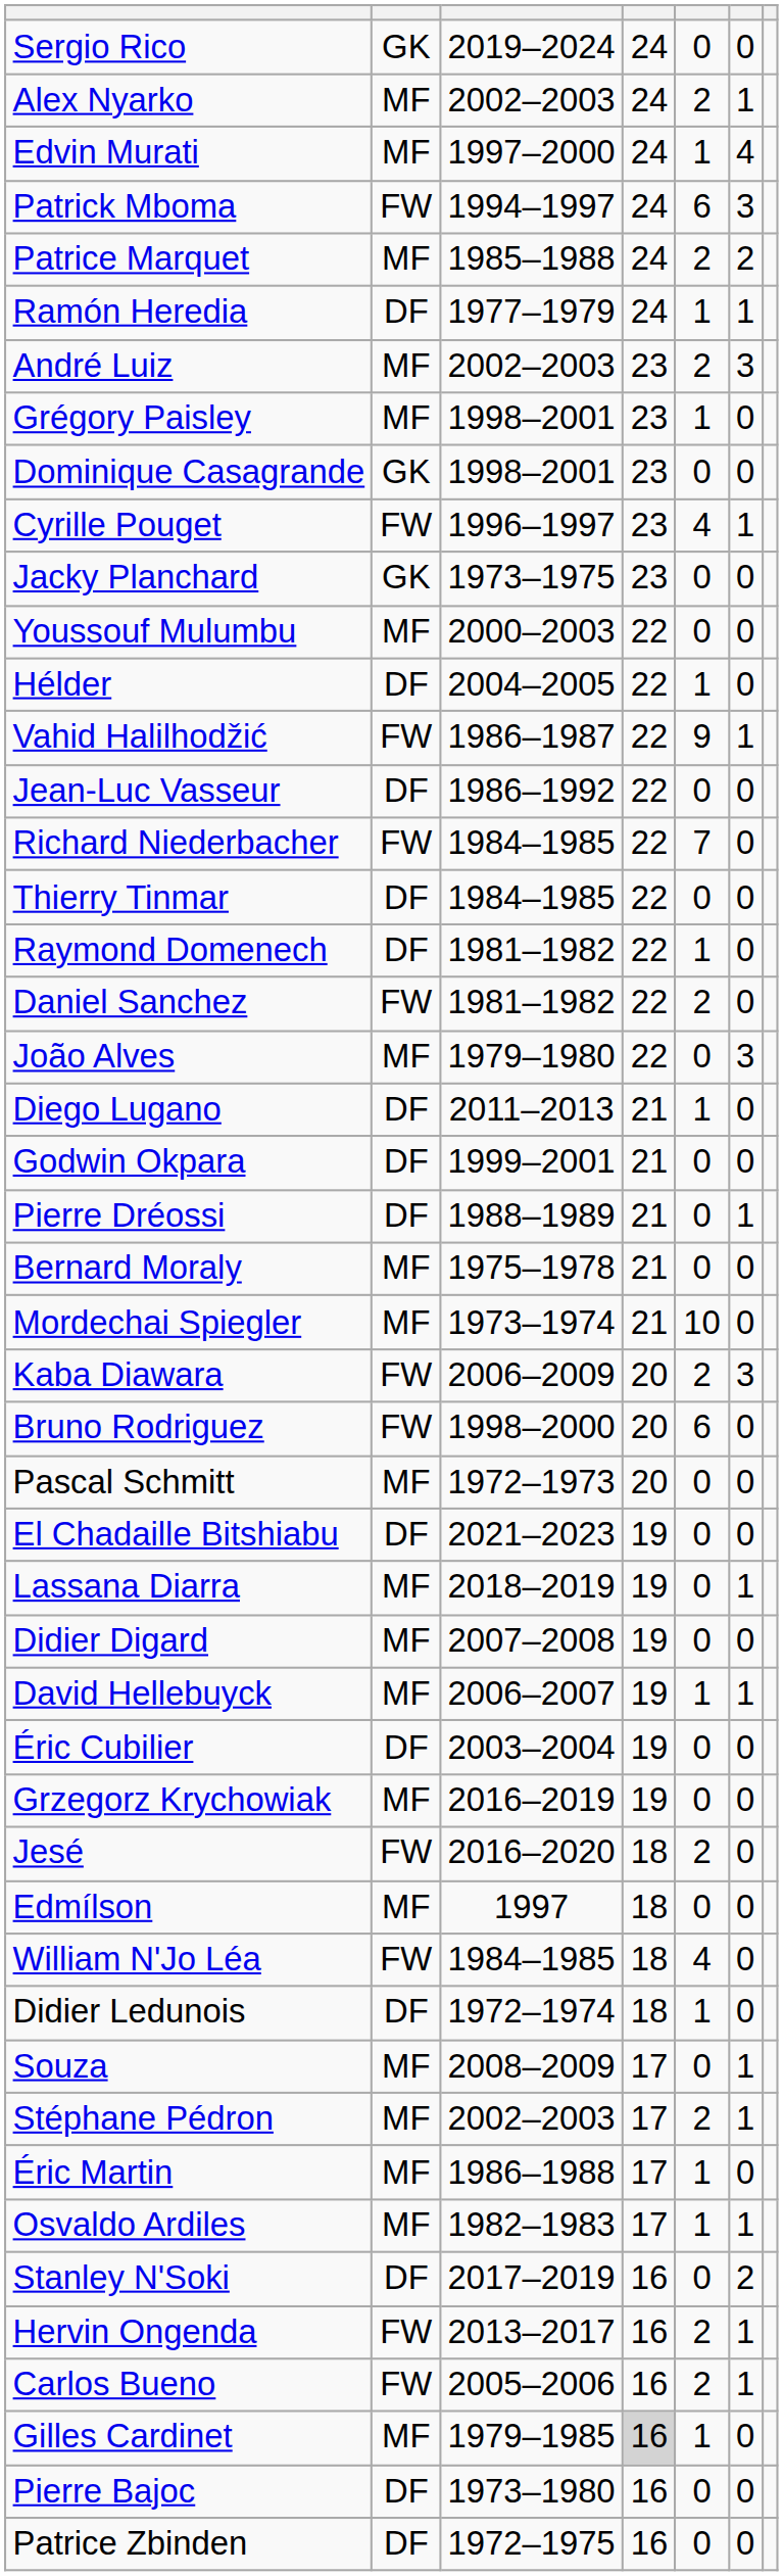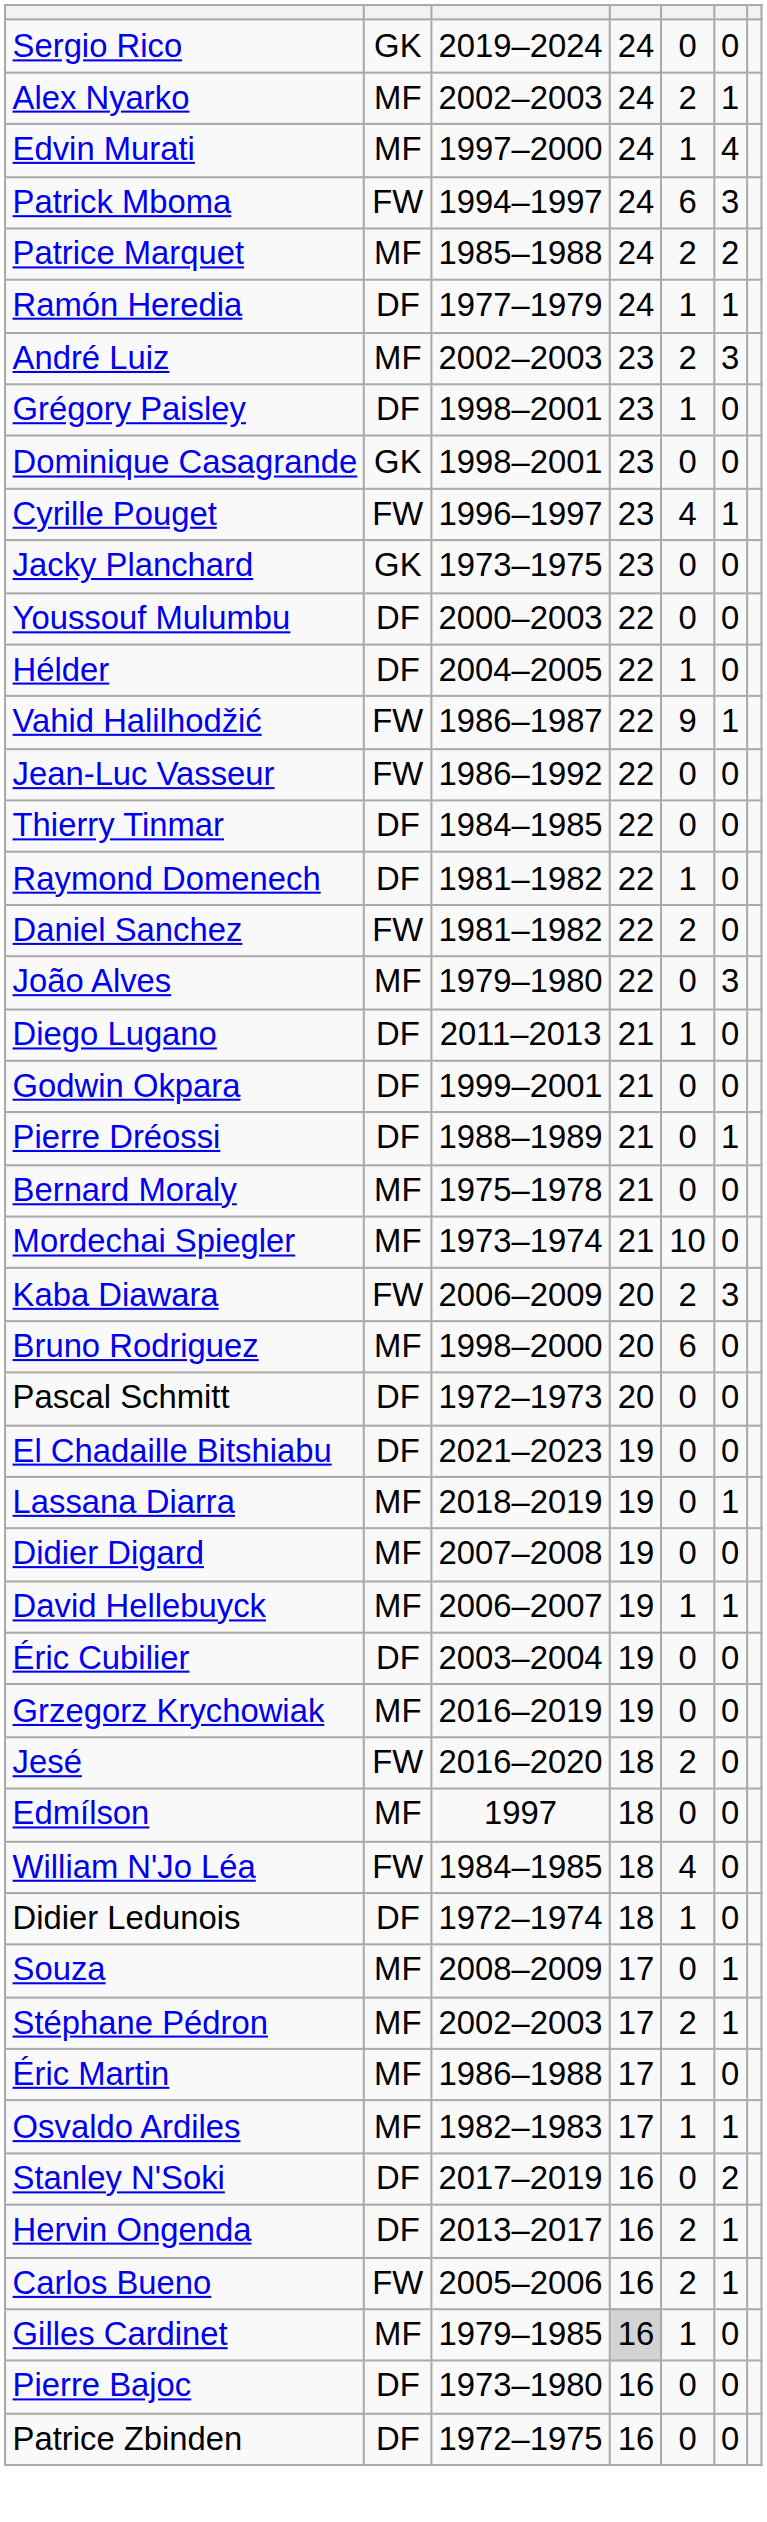 <table class="wikitable plainrowheaders sortable" style="text-align:center">
 <tr>
 <th></th>
 <th></th>
 <th></th>
 <th></th>
 <th></th>
 <th></th>
 <th></th>
 </tr>
 <tr>
 <td align="left"> <a href='#'>Sergio Rico</a></td>
 <td>GK</td>
 <td>2019–2024</td>
 <td>24</td>
 <td>0</td>
 <td>0</td>
 <td></td>
 </tr>
 <tr>
 <td align="left"> <a href='#'>Alex Nyarko</a></td>
 <td>MF</td>
 <td>2002–2003</td>
 <td>24</td>
 <td>2</td>
 <td>1</td>
 <td></td>
 </tr>
 <tr>
 <td align="left"> <a href='#'>Edvin Murati</a></td>
 <td>MF</td>
 <td>1997–2000</td>
 <td>24</td>
 <td>1</td>
 <td>4</td>
 <td></td>
 </tr>
 <tr>
 <td align="left"> <a href='#'>Patrick Mboma</a></td>
 <td>FW</td>
 <td>1994–1997</td>
 <td>24</td>
 <td>6</td>
 <td>3</td>
 <td></td>
 </tr>
 <tr>
 <td align="left"> <a href='#'>Patrice Marquet</a></td>
 <td>MF</td>
 <td>1985–1988</td>
 <td>24</td>
 <td>2</td>
 <td>2</td>
 <td></td>
 </tr>
 <tr>
 <td align="left"> <a href='#'>Ramón Heredia</a></td>
 <td>DF</td>
 <td>1977–1979</td>
 <td>24</td>
 <td>1</td>
 <td>1</td>
 <td></td>
 </tr>
 <tr>
 <td align="left"> <a href='#'>André Luiz</a></td>
 <td>MF</td>
 <td>2002–2003</td>
 <td>23</td>
 <td>2</td>
 <td>3</td>
 <td></td>
 </tr>
 <tr>
 <td align="left"> <a href='#'>Grégory Paisley</a></td>
-<td>MF</td>
+<td>DF</td>
 <td>1998–2001</td>
 <td>23</td>
 <td>1</td>
 <td>0</td>
 <td></td>
 </tr>
 <tr>
 <td align="left"> <a href='#'>Dominique Casagrande</a></td>
 <td>GK</td>
 <td>1998–2001</td>
 <td>23</td>
 <td>0</td>
 <td>0</td>
 <td></td>
 </tr>
 <tr>
 <td align="left"> <a href='#'>Cyrille Pouget</a></td>
 <td>FW</td>
 <td>1996–1997</td>
 <td>23</td>
 <td>4</td>
 <td>1</td>
 <td></td>
 </tr>
 <tr>
 <td align="left"> <a href='#'>Jacky Planchard</a></td>
 <td>GK</td>
 <td>1973–1975</td>
 <td>23</td>
 <td>0</td>
 <td>0</td>
 <td></td>
 </tr>
 <tr>
 <td align="left"> <a href='#'>Youssouf Mulumbu</a></td>
-<td>MF</td>
+<td>DF</td>
 <td>2000–2003</td>
 <td>22</td>
 <td>0</td>
 <td>0</td>
 <td></td>
 </tr>
 <tr>
 <td align="left"> <a href='#'>Hélder</a></td>
 <td>DF</td>
 <td>2004–2005</td>
 <td>22</td>
 <td>1</td>
 <td>0</td>
 <td></td>
 </tr>
 <tr>
 <td align="left"> <a href='#'>Vahid Halilhodžić</a></td>
 <td>FW</td>
 <td>1986–1987</td>
 <td>22</td>
 <td>9</td>
 <td>1</td>
 <td></td>
 </tr>
 <tr>
 <td align="left"> <a href='#'>Jean-Luc Vasseur</a></td>
-<td>DF</td>
+<td>FW</td>
 <td>1986–1992</td>
 <td>22</td>
 <td>0</td>
-<td>0</td>
-<td></td>
-</tr>
-<tr>
-<td align="left"> <a href='#'>Richard Niederbacher</a></td>
-<td>FW</td>
-<td>1984–1985</td>
-<td>22</td>
-<td>7</td>
 <td>0</td>
 <td></td>
 </tr>
 <tr>
 <td align="left"> <a href='#'>Thierry Tinmar</a></td>
 <td>DF</td>
 <td>1984–1985</td>
 <td>22</td>
 <td>0</td>
 <td>0</td>
 <td></td>
 </tr>
 <tr>
 <td align="left"> <a href='#'>Raymond Domenech</a></td>
 <td>DF</td>
 <td>1981–1982</td>
 <td>22</td>
 <td>1</td>
 <td>0</td>
 <td></td>
 </tr>
 <tr>
 <td align="left"> <a href='#'>Daniel Sanchez</a></td>
 <td>FW</td>
 <td>1981–1982</td>
 <td>22</td>
 <td>2</td>
 <td>0</td>
 <td></td>
 </tr>
 <tr>
 <td align="left"> <a href='#'>João Alves</a></td>
 <td>MF</td>
 <td>1979–1980</td>
 <td>22</td>
 <td>0</td>
 <td>3</td>
 <td></td>
 </tr>
 <tr>
 <td align="left"> <a href='#'>Diego Lugano</a></td>
 <td>DF</td>
 <td>2011–2013</td>
 <td>21</td>
 <td>1</td>
 <td>0</td>
 <td></td>
 </tr>
 <tr>
 <td align="left"> <a href='#'>Godwin Okpara</a></td>
 <td>DF</td>
 <td>1999–2001</td>
 <td>21</td>
 <td>0</td>
 <td>0</td>
 <td></td>
 </tr>
 <tr>
 <td align="left"> <a href='#'>Pierre Dréossi</a></td>
 <td>DF</td>
 <td>1988–1989</td>
 <td>21</td>
 <td>0</td>
 <td>1</td>
 <td></td>
 </tr>
 <tr>
 <td align="left"> <a href='#'>Bernard Moraly</a></td>
 <td>MF</td>
 <td>1975–1978</td>
 <td>21</td>
 <td>0</td>
 <td>0</td>
 <td></td>
 </tr>
 <tr>
 <td align="left"> <a href='#'>Mordechai Spiegler</a></td>
 <td>MF</td>
 <td>1973–1974</td>
 <td>21</td>
 <td>10</td>
 <td>0</td>
 <td></td>
 </tr>
 <tr>
 <td align="left"> <a href='#'>Kaba Diawara</a></td>
 <td>FW</td>
 <td>2006–2009</td>
 <td>20</td>
 <td>2</td>
 <td>3</td>
 <td></td>
 </tr>
 <tr>
 <td align="left"> <a href='#'>Bruno Rodriguez</a></td>
-<td>FW</td>
+<td>MF</td>
 <td>1998–2000</td>
 <td>20</td>
 <td>6</td>
 <td>0</td>
 <td></td>
 </tr>
 <tr>
 <td align="left"> Pascal Schmitt</td>
-<td>MF</td>
+<td>DF</td>
 <td>1972–1973</td>
 <td>20</td>
 <td>0</td>
 <td>0</td>
 <td></td>
 </tr>
 <tr>
 <td align="left"> <a href='#'>El Chadaille Bitshiabu</a></td>
 <td>DF</td>
 <td>2021–2023</td>
 <td>19</td>
 <td>0</td>
 <td>0</td>
 <td></td>
 </tr>
 <tr>
 <td align="left"> <a href='#'>Lassana Diarra</a></td>
 <td>MF</td>
 <td>2018–2019</td>
 <td>19</td>
 <td>0</td>
 <td>1</td>
 <td></td>
 </tr>
 <tr>
 <td align="left"> <a href='#'>Didier Digard</a></td>
 <td>MF</td>
 <td>2007–2008</td>
 <td>19</td>
 <td>0</td>
 <td>0</td>
 <td></td>
 </tr>
 <tr>
 <td align="left"> <a href='#'>David Hellebuyck</a></td>
 <td>MF</td>
 <td>2006–2007</td>
 <td>19</td>
 <td>1</td>
 <td>1</td>
 <td></td>
 </tr>
 <tr>
 <td align="left"> <a href='#'>Éric Cubilier</a></td>
 <td>DF</td>
 <td>2003–2004</td>
 <td>19</td>
 <td>0</td>
 <td>0</td>
 <td></td>
 </tr>
 <tr>
 <td align="left"> <a href='#'>Grzegorz Krychowiak</a></td>
 <td>MF</td>
 <td>2016–2019</td>
 <td>19</td>
 <td>0</td>
 <td>0</td>
 <td></td>
 </tr>
 <tr>
 <td align="left"> <a href='#'>Jesé</a></td>
 <td>FW</td>
 <td>2016–2020</td>
 <td>18</td>
 <td>2</td>
 <td>0</td>
 <td></td>
 </tr>
 <tr>
 <td align="left"> <a href='#'>Edmílson</a></td>
 <td>MF</td>
 <td>1997</td>
 <td>18</td>
 <td>0</td>
 <td>0</td>
 <td></td>
 </tr>
 <tr>
 <td align="left"> <a href='#'>William N'Jo Léa</a></td>
 <td>FW</td>
 <td>1984–1985</td>
 <td>18</td>
 <td>4</td>
 <td>0</td>
 <td></td>
 </tr>
 <tr>
 <td align="left"> Didier Ledunois</td>
 <td>DF</td>
 <td>1972–1974</td>
 <td>18</td>
 <td>1</td>
 <td>0</td>
 <td></td>
 </tr>
 <tr>
 <td align="left"> <a href='#'>Souza</a></td>
 <td>MF</td>
 <td>2008–2009</td>
 <td>17</td>
 <td>0</td>
 <td>1</td>
 <td></td>
 </tr>
 <tr>
 <td align="left"> <a href='#'>Stéphane Pédron</a></td>
 <td>MF</td>
 <td>2002–2003</td>
 <td>17</td>
 <td>2</td>
 <td>1</td>
 <td></td>
 </tr>
 <tr>
 <td align="left"> <a href='#'>Éric Martin</a></td>
 <td>MF</td>
 <td>1986–1988</td>
 <td>17</td>
 <td>1</td>
 <td>0</td>
 <td></td>
 </tr>
 <tr>
 <td align="left"> <a href='#'>Osvaldo Ardiles</a></td>
 <td>MF</td>
 <td>1982–1983</td>
 <td>17</td>
 <td>1</td>
 <td>1</td>
 <td></td>
 </tr>
 <tr>
 <td align="left"> <a href='#'>Stanley N'Soki</a></td>
 <td>DF</td>
 <td>2017–2019</td>
 <td>16</td>
 <td>0</td>
 <td>2</td>
 <td></td>
 </tr>
 <tr>
 <td align="left"> <a href='#'>Hervin Ongenda</a></td>
-<td>FW</td>
+<td>DF</td>
 <td>2013–2017</td>
 <td>16</td>
 <td>2</td>
 <td>1</td>
 <td></td>
 </tr>
 <tr>
 <td align="left"> <a href='#'>Carlos Bueno</a></td>
 <td>FW</td>
 <td>2005–2006</td>
 <td>16</td>
 <td>2</td>
 <td>1</td>
 <td></td>
 </tr>
 <tr>
 <td align="left"> <a href='#'>Gilles Cardinet</a></td>
 <td>MF</td>
 <td>1979–1985</td>
 <td style="background: lightgrey;">16</td>
 <td>1</td>
 <td>0</td>
 <td></td>
 </tr>
 <tr>
 <td align="left"> <a href='#'>Pierre Bajoc</a></td>
 <td>DF</td>
 <td>1973–1980</td>
 <td>16</td>
 <td>0</td>
 <td>0</td>
 <td></td>
 </tr>
 <tr>
 <td align="left"> Patrice Zbinden</td>
 <td>DF</td>
 <td>1972–1975</td>
 <td>16</td>
 <td>0</td>
 <td>0</td>
 <td></td>
 </tr>
 </table>
